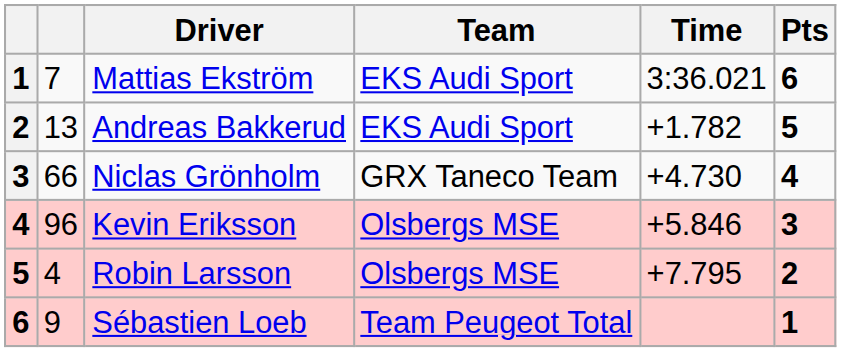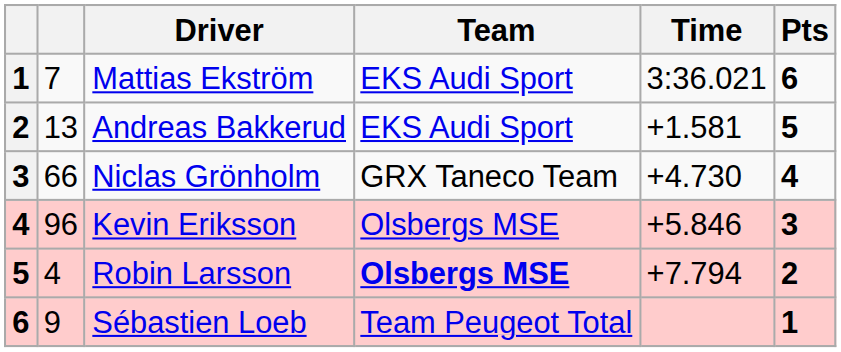 <table class="wikitable" style="font-size:95%">
 <tr>
 <th></th>
 <th></th>
 <th>Driver</th>
 <th>Team</th>
 <th>Time</th>
 <th>Pts</th>
 </tr>
 <tr>
 <th>1</th>
 <td>7</td>
 <td> <a href='#'>Mattias Ekström</a></td>
 <td><a href='#'>EKS Audi Sport</a></td>
 <td>3:36.021</td>
 <td><strong>6</strong></td>
 </tr>
 <tr>
 <th>2</th>
 <td>13</td>
 <td> <a href='#'>Andreas Bakkerud</a></td>
 <td><a href='#'>EKS Audi Sport</a></td>
-<td>+1.782</td>
+<td>+1.581</td>
 <td><strong>5</strong></td>
 </tr>
 <tr>
 <th>3</th>
 <td>66</td>
 <td> <a href='#'>Niclas Grönholm</a></td>
 <td>GRX Taneco Team</td>
 <td>+4.730</td>
 <td><strong>4</strong></td>
 </tr>
 <tr>
 <th style="background:#fcc;">4</th>
 <td style="background:#fcc;">96</td>
 <td style="background:#fcc;"> <a href='#'>Kevin Eriksson</a></td>
 <td style="background:#fcc;"><a href='#'>Olsbergs MSE</a></td>
 <td style="background:#fcc;">+5.846</td>
 <td style="background:#fcc;"><strong>3</strong></td>
 </tr>
 <tr>
 <th style="background:#fcc;">5</th>
 <td style="background:#fcc;">4</td>
 <td style="background:#fcc;"> <a href='#'>Robin Larsson</a></td>
-<td style="background:#fcc;"><a href='#'>Olsbergs MSE</a></td>
-<td style="background:#fcc;">+7.795</td>
+<td style="background:#fcc;"><strong><a href='#'>Olsbergs MSE</a></strong></td>
+<td style="background:#fcc;">+7.794</td>
 <td style="background:#fcc;"><strong>2</strong></td>
 </tr>
 <tr>
 <th style="background:#fcc;">6</th>
 <td style="background:#fcc;">9</td>
 <td style="background:#fcc;"> <a href='#'>Sébastien Loeb</a></td>
 <td style="background:#fcc;"><a href='#'>Team Peugeot Total</a></td>
 <td style="background:#fcc;"></td>
 <td style="background:#fcc;"><strong>1</strong></td>
 </tr>
 </table>
